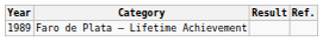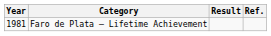 <table class = "wikitable sortable">
 <tr>
 <th>Year</th>
 <th>Category</th>
 <th>Result</th>
 <th>Ref.</th>
 </tr>
 <tr>
-<td>1989</td>
+<td>1981</td>
 <td>Faro de Plata – Lifetime Achievement</td>
 <td></td>
 <td></td>
 </tr>
 </table>
